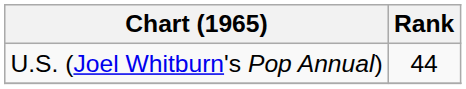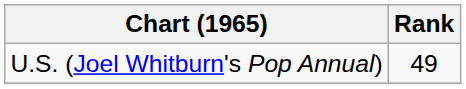 <table class="wikitable">
 <tr>
 <th>Chart (1965)</th>
 <th style="text-align:center;">Rank</th>
 </tr>
 <tr>
 <td>U.S. (<a href='#'>Joel Whitburn</a>'s <em>Pop Annual</em>)</td>
-<td style="text-align:center;">44</td>
+<td style="text-align:center;">49</td>
 </tr>
 <tr>
 </tr>
 </table>
